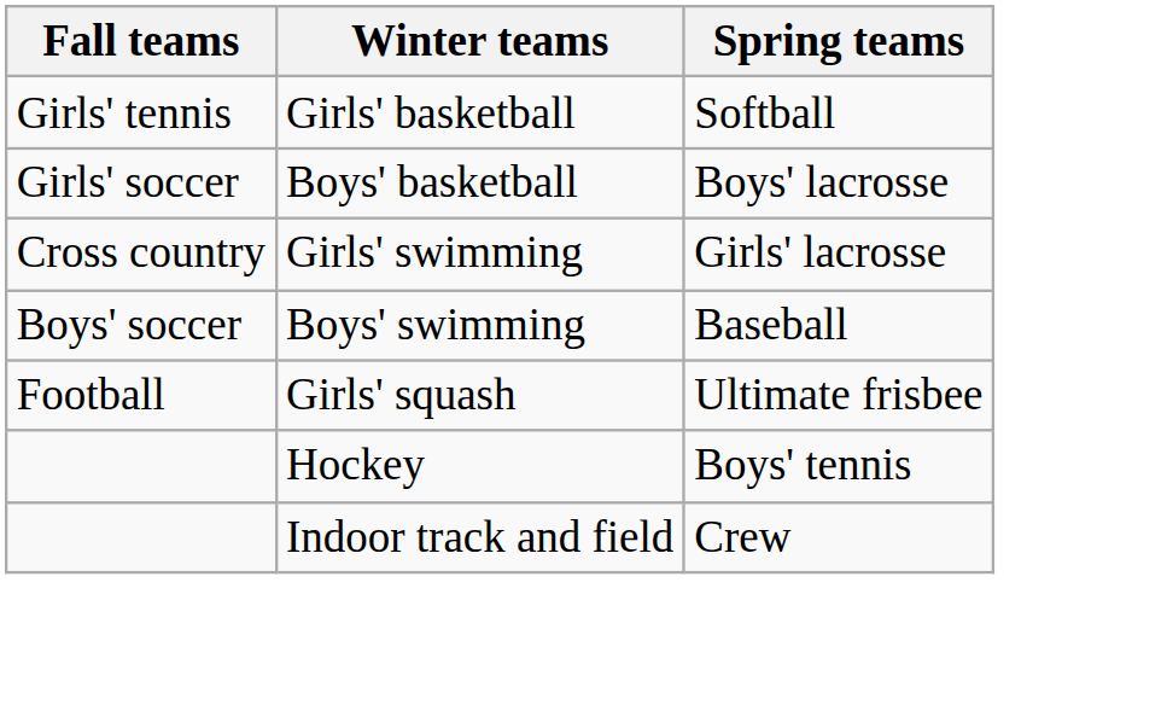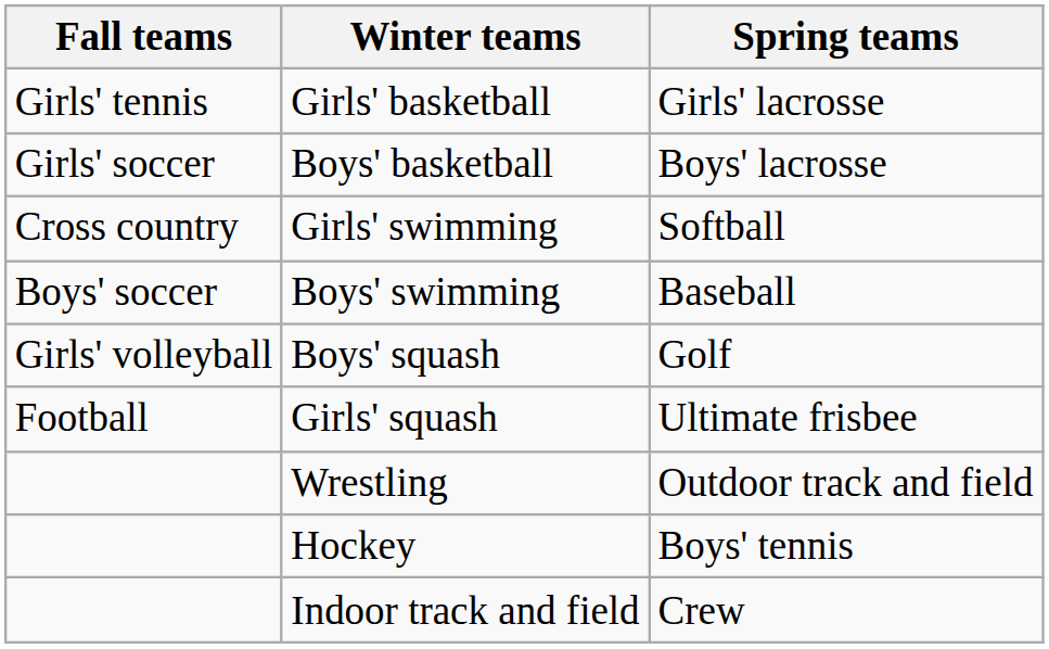 <table class="wikitable">
 <tr>
 <th>Fall teams</th>
 <th>Winter teams</th>
 <th>Spring teams</th>
 </tr>
 <tr>
 <td>Girls' tennis</td>
 <td>Girls' basketball</td>
-<td>Softball</td>
+<td>Girls' lacrosse</td>
 </tr>
 <tr>
 <td>Girls' soccer</td>
 <td>Boys' basketball</td>
 <td>Boys' lacrosse</td>
 </tr>
 <tr>
 <td>Cross country</td>
 <td>Girls' swimming</td>
-<td>Girls' lacrosse</td>
+<td>Softball</td>
 </tr>
 <tr>
 <td>Boys' soccer</td>
 <td>Boys' swimming</td>
 <td>Baseball</td>
 </tr>
 <tr>
+<td>Girls' volleyball</td>
+<td>Boys' squash</td>
+<td>Golf</td>
+</tr>
+<tr>
 <td>Football</td>
 <td>Girls' squash</td>
 <td>Ultimate frisbee</td>
+</tr>
+<tr>
+<td></td>
+<td>Wrestling</td>
+<td>Outdoor track and field</td>
 </tr>
 <tr>
 <td></td>
 <td>Hockey</td>
 <td>Boys' tennis</td>
 </tr>
 <tr>
 <td></td>
 <td>Indoor track and field</td>
 <td>Crew</td>
 </tr>
 </table>
